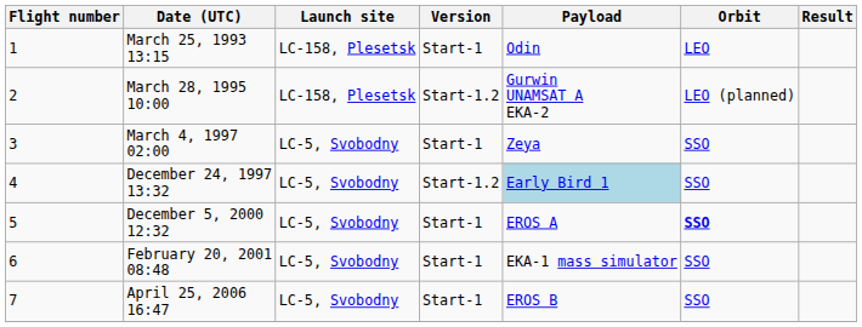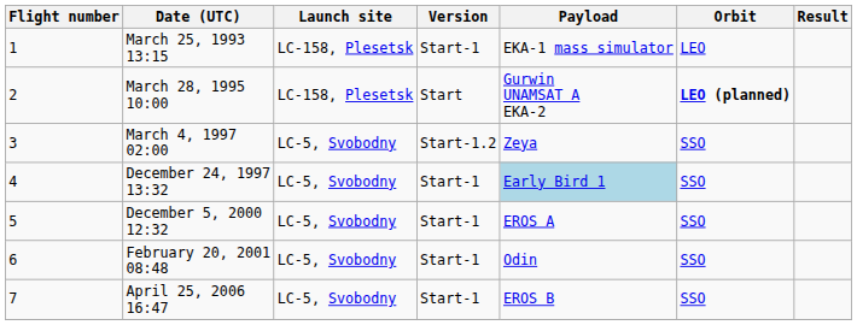 <table class="wikitable">
 <tr>
 <th>Flight number</th>
 <th>Date (UTC)</th>
 <th>Launch site</th>
 <th>Version</th>
 <th>Payload</th>
 <th>Orbit</th>
 <th>Result</th>
 </tr>
 <tr>
 <td>1</td>
 <td>March 25, 1993<br>13:15</td>
 <td>LC-158, <a href='#'>Plesetsk</a></td>
 <td>Start-1</td>
-<td><a href='#'>Odin</a></td>
+<td>EKA-1 <a href='#'>mass simulator</a></td>
 <td><a href='#'>LEO</a></td>
 <td></td>
 </tr>
 <tr>
 <td>2</td>
 <td>March 28, 1995<br>10:00</td>
 <td>LC-158, <a href='#'>Plesetsk</a></td>
-<td>Start-1.2</td>
+<td>Start</td>
 <td><a href='#'>Gurwin</a><br><a href='#'>UNAMSAT A</a><br>EKA-2</td>
-<td><a href='#'>LEO</a> (planned)</td>
+<td><strong><a href='#'>LEO</a> (planned)</strong></td>
 <td></td>
 </tr>
 <tr>
 <td>3</td>
 <td>March 4, 1997<br>02:00</td>
 <td>LC-5, <a href='#'>Svobodny</a></td>
-<td>Start-1</td>
+<td>Start-1.2</td>
 <td><a href='#'>Zeya</a></td>
 <td><a href='#'>SSO</a></td>
 <td></td>
 </tr>
 <tr>
 <td>4</td>
 <td>December 24, 1997<br>13:32</td>
 <td>LC-5, <a href='#'>Svobodny</a></td>
-<td>Start-1.2</td>
+<td>Start-1</td>
 <td style="background: lightblue;"><a href='#'>Early Bird 1</a></td>
 <td><a href='#'>SSO</a></td>
 <td></td>
 </tr>
 <tr>
 <td>5</td>
 <td>December 5, 2000<br>12:32</td>
 <td>LC-5, <a href='#'>Svobodny</a></td>
 <td>Start-1</td>
 <td><a href='#'>EROS A</a></td>
-<td><strong><a href='#'>SSO</a></strong></td>
+<td><a href='#'>SSO</a></td>
 <td></td>
 </tr>
 <tr>
 <td>6</td>
 <td>February 20, 2001<br>08:48</td>
 <td>LC-5, <a href='#'>Svobodny</a></td>
 <td>Start-1</td>
-<td>EKA-1 <a href='#'>mass simulator</a></td>
+<td><a href='#'>Odin</a></td>
 <td><a href='#'>SSO</a></td>
 <td></td>
 </tr>
 <tr>
 <td>7</td>
 <td>April 25, 2006<br>16:47</td>
 <td>LC-5, <a href='#'>Svobodny</a></td>
 <td>Start-1</td>
 <td><a href='#'>EROS B</a></td>
 <td><a href='#'>SSO</a></td>
 <td></td>
 </tr>
 <tr>
 </tr>
 </table>
